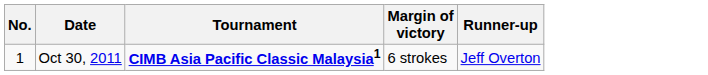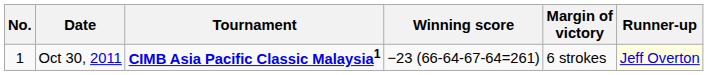 <table class="wikitable" style="font-size:95%;">
 <tr>
 <th>No.</th>
 <th>Date</th>
 <th>Tournament</th>
+<th>Winning score</th>
 <th>Margin of<br>victory</th>
 <th>Runner-up</th>
 </tr>
 <tr>
 <td align=center>1</td>
 <td>Oct 30, <a href='#'>2011</a></td>
 <td><strong><a href='#'>CIMB Asia Pacific Classic Malaysia</a><sup>1</sup></strong></td>
+<td>−23 (66-64-67-64=261)</td>
 <td>6 strokes</td>
-<td> <a href='#'>Jeff Overton</a></td>
+<td style="background: lightyellow;"> <a href='#'>Jeff Overton</a></td>
 </tr>
 </table>
